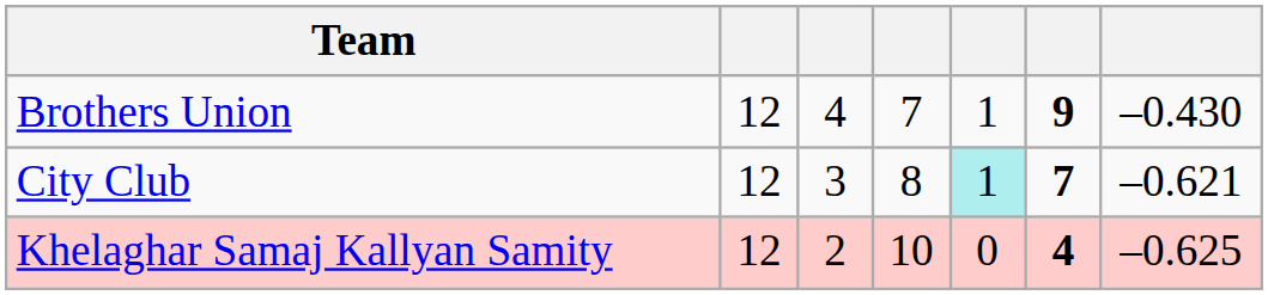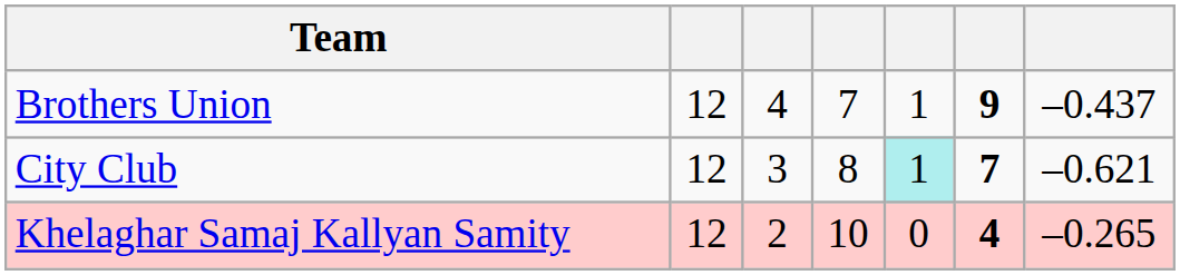 <table class="wikitable" style="text-align:center">
 <tr>
 <th style="width:250px">Team</th>
 <th width="20"></th>
 <th width="20"></th>
 <th width="20"></th>
 <th width="20"></th>
 <th width="20"></th>
 <th width="50"></th>
 </tr>
 <tr>
 <td style="text-align:left;"><a href='#'>Brothers Union</a></td>
 <td>12</td>
 <td>4</td>
 <td>7</td>
 <td>1</td>
 <td><strong>9</strong></td>
-<td>–0.430</td>
+<td>–0.437</td>
 </tr>
 <tr>
 <td style="text-align:left;"><a href='#'>City Club</a></td>
 <td>12</td>
 <td>3</td>
 <td>8</td>
 <td style="background: paleturquoise;">1</td>
 <td><strong>7</strong></td>
 <td>–0.621</td>
 </tr>
 <tr style="background:#ffcccc">
 <td style="text-align:left;"><a href='#'>Khelaghar Samaj Kallyan Samity</a></td>
 <td>12</td>
 <td>2</td>
 <td>10</td>
 <td>0</td>
 <td><strong>4</strong></td>
-<td>–0.625</td>
+<td>–0.265</td>
 </tr>
 </table>
